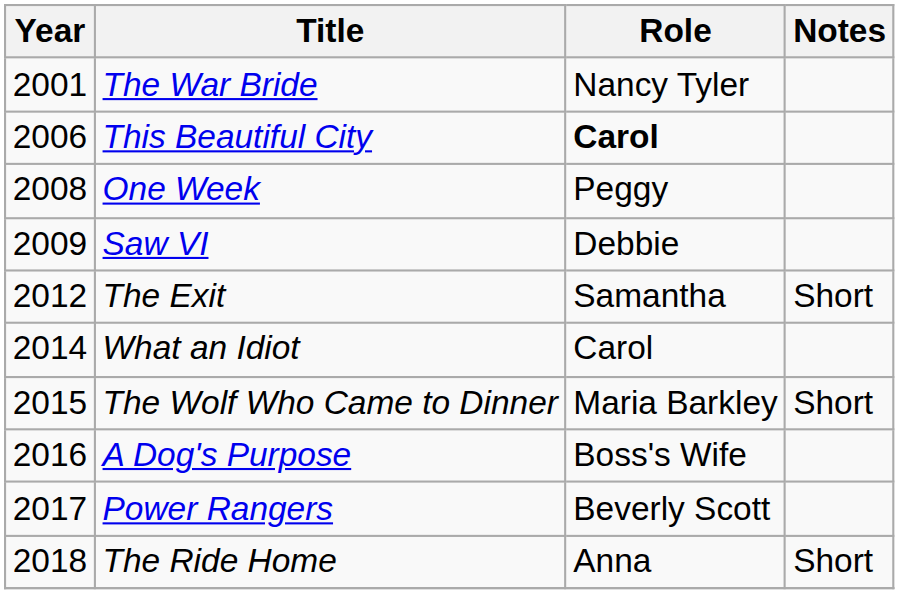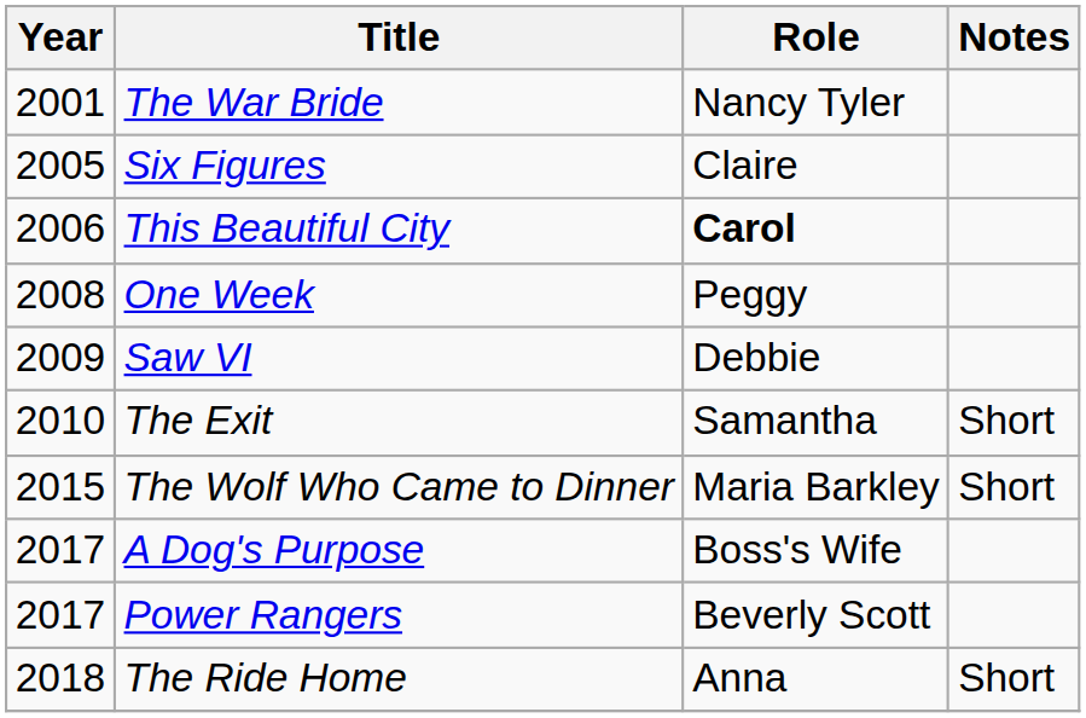 <table class="wikitable sortable">
 <tr>
 <th>Year</th>
 <th>Title</th>
 <th>Role</th>
 <th>Notes</th>
 </tr>
 <tr>
 <td>2001</td>
 <td data-sort-value="War Bride, The"><em><a href='#'>The War Bride</a></em></td>
 <td>Nancy Tyler</td>
+<td></td>
+</tr>
+<tr>
+<td>2005</td>
+<td><a href='#'><em>Six Figures</em></a></td>
+<td>Claire</td>
 <td></td>
 </tr>
 <tr>
 <td>2006</td>
 <td><em><a href='#'>This Beautiful City</a></em></td>
 <td><strong>Carol</strong></td>
 <td></td>
 </tr>
 <tr>
 <td>2008</td>
 <td><a href='#'><em>One Week</em></a></td>
 <td>Peggy</td>
 <td></td>
 </tr>
 <tr>
 <td>2009</td>
 <td><em><a href='#'>Saw VI</a></em></td>
 <td>Debbie</td>
 <td></td>
 </tr>
 <tr>
-<td>2012</td>
+<td>2010</td>
 <td data-sort-value="Exit, The"><em>The Exit</em></td>
 <td>Samantha</td>
 <td>Short</td>
-</tr>
-<tr>
-<td>2014</td>
-<td><em>What an Idiot</em></td>
-<td>Carol</td>
-<td></td>
 </tr>
 <tr>
 <td>2015</td>
 <td data-sort-value="Wolf Who Came to Dinner, The"><em>The Wolf Who Came to Dinner</em></td>
 <td>Maria Barkley</td>
 <td>Short</td>
 </tr>
 <tr>
-<td>2016</td>
+<td>2017</td>
 <td data-sort-value="Dog's Purpose, A"><a href='#'><em>A Dog's Purpose</em></a></td>
 <td>Boss's Wife</td>
 <td></td>
 </tr>
 <tr>
 <td>2017</td>
 <td><a href='#'><em>Power Rangers</em></a></td>
 <td>Beverly Scott</td>
 <td></td>
 </tr>
 <tr>
 <td>2018</td>
 <td data-sort-value="Ride Home, The"><em>The Ride Home</em></td>
 <td>Anna</td>
 <td>Short</td>
 </tr>
 <tr>
 </tr>
 </table>
